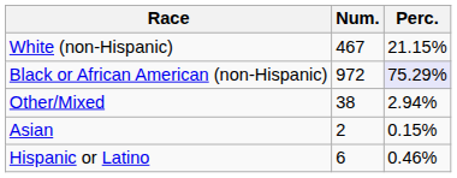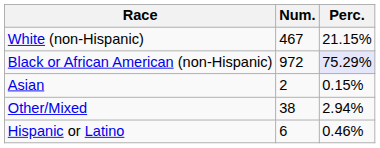 <table class="wikitable">
 <tr>
 <th>Race</th>
 <th>Num.</th>
 <th>Perc.</th>
 </tr>
 <tr>
 <td><a href='#'>White</a> (non-Hispanic)</td>
 <td>467</td>
 <td>21.15%</td>
 </tr>
 <tr>
 <td><a href='#'>Black or African American</a> (non-Hispanic)</td>
 <td>972</td>
 <td style="background: lavender;">75.29%</td>
 </tr>
 <tr>
+<td><a href='#'>Asian</a></td>
+<td>2</td>
+<td>0.15%</td>
+</tr>
+<tr>
 <td><a href='#'>Other/Mixed</a></td>
 <td>38</td>
 <td>2.94%</td>
-</tr>
-<tr>
-<td><a href='#'>Asian</a></td>
-<td>2</td>
-<td>0.15%</td>
 </tr>
 <tr>
 <td><a href='#'>Hispanic</a> or <a href='#'>Latino</a></td>
 <td>6</td>
 <td>0.46%</td>
 </tr>
 </table>
